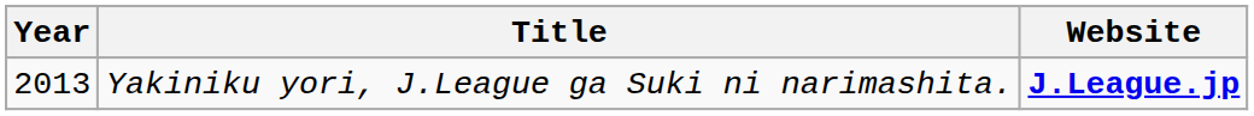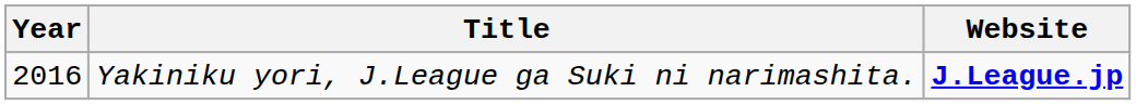 <table class="wikitable">
 <tr>
 <th>Year</th>
 <th>Title</th>
 <th>Website</th>
 </tr>
 <tr>
-<td>2013</td>
+<td>2016</td>
 <td><em>Yakiniku yori, J.League ga Suki ni narimashita.</em></td>
 <td><strong><a href='#'>J.League.jp</a></strong></td>
 </tr>
 </table>
